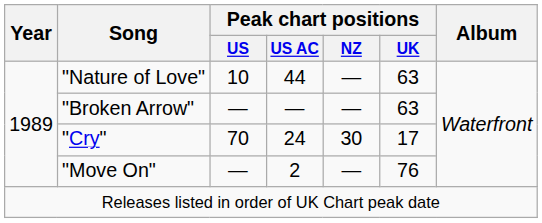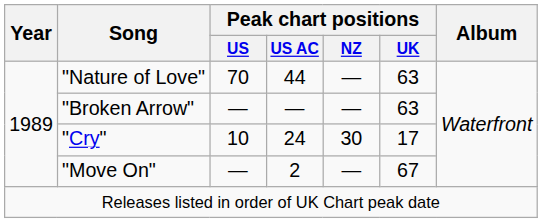 <table class="wikitable">
 <tr>
 <th scope="col" rowspan="2">Year</th>
 <th scope="col" rowspan="2">Song</th>
 <th scope="col" colspan="4">Peak chart positions</th>
 <th scope="col" rowspan="2">Album</th>
 </tr>
 <tr>
 <th scope="col"  style="font-size:80%; width:40px;"><a href='#'>US</a></th>
 <th scope="col"  style="font-size:80%; width:40px;"><a href='#'>US AC</a></th>
 <th scope="col"  style="font-size:80%; width:40px;"><a href='#'>NZ</a></th>
 <th scope="col"  style="font-size:80%; width:40px;"><a href='#'>UK</a></th>
 </tr>
 <tr>
 <td rowspan="4">1989</td>
 <td>"Nature of Love"</td>
-<td style="text-align:center;">10</td>
+<td style="text-align:center;">70</td>
 <td style="text-align:center;">44</td>
 <td style="text-align:center;">—</td>
 <td style="text-align:center;">63</td>
 <td rowspan="4"><em>Waterfront</em></td>
 </tr>
 <tr>
 <td>"Broken Arrow"</td>
 <td style="text-align:center;">—</td>
 <td style="text-align:center;">—</td>
 <td style="text-align:center;">—</td>
 <td style="text-align:center;">63</td>
 </tr>
 <tr>
 <td>"<a href='#'>Cry</a>"</td>
-<td style="text-align:center;">70</td>
+<td style="text-align:center;">10</td>
 <td style="text-align:center;">24</td>
 <td style="text-align:center;">30</td>
 <td style="text-align:center;">17</td>
 </tr>
 <tr>
 <td>"Move On"</td>
 <td style="text-align:center;">—</td>
 <td style="text-align:center;">2</td>
 <td style="text-align:center;">—</td>
-<td style="text-align:center;">76</td>
+<td style="text-align:center;">67</td>
 </tr>
 <tr>
 <td colspan="7" style="text-align:center;"><small>Releases listed in order of UK Chart peak date</small></td>
 </tr>
 </table>
